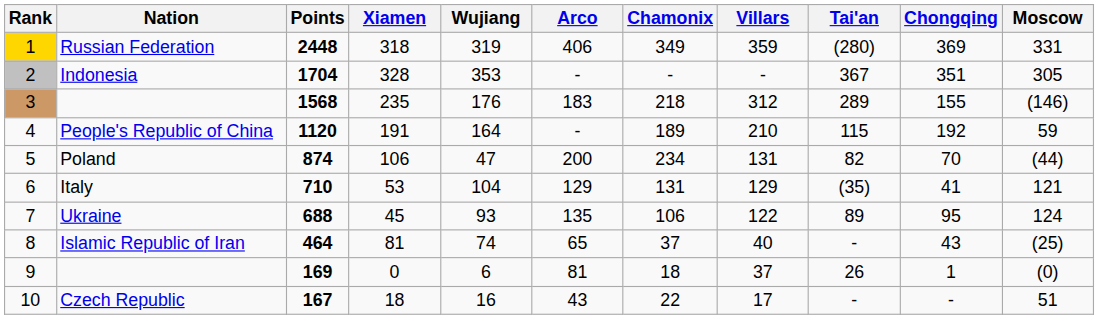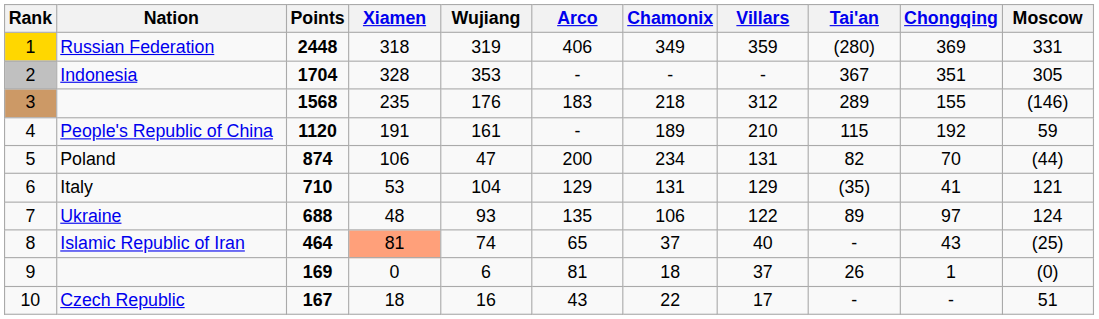 <table class="wikitable sortable">
 <tr>
 <th>Rank</th>
 <th width = "200">Nation</th>
 <th data-sort-type="number">Points</th>
 <th width = "75" data-sort-type="number"><a href='#'>Xiamen</a></th>
 <th width = "75" data-sort-type="number">Wujiang</th>
 <th width = "75" data-sort-type="number"><a href='#'>Arco</a></th>
 <th width = "75" data-sort-type="number"><a href='#'>Chamonix</a></th>
 <th width = "75" data-sort-type="number"><a href='#'>Villars</a></th>
 <th width = "75" data-sort-type="number"><a href='#'>Tai'an</a></th>
 <th width = "75" data-sort-type="number"><a href='#'>Chongqing</a></th>
 <th width = "75" data-sort-type="number">Moscow</th>
 </tr>
 <tr>
 <td align="center" style="background: gold">1</td>
 <td> <a href='#'>Russian Federation</a></td>
 <td align="center"><strong>2448</strong></td>
 <td align="center">318</td>
 <td align="center">319</td>
 <td align="center">406</td>
 <td align="center">349</td>
 <td align="center">359</td>
 <td align="center">(280)</td>
 <td align="center">369</td>
 <td align="center">331</td>
 </tr>
 <tr>
 <td align="center" style="background: silver">2</td>
 <td> <a href='#'>Indonesia</a></td>
 <td align="center"><strong>1704</strong></td>
 <td align="center">328</td>
 <td align="center">353</td>
 <td align="center">-</td>
 <td align="center">-</td>
 <td align="center">-</td>
 <td align="center">367</td>
 <td align="center">351</td>
 <td align="center">305</td>
 </tr>
 <tr>
 <td align="center" style="background: #cc9966">3</td>
 <td></td>
 <td align="center"><strong>1568</strong></td>
 <td align="center">235</td>
 <td align="center">176</td>
 <td align="center">183</td>
 <td align="center">218</td>
 <td align="center">312</td>
 <td align="center">289</td>
 <td align="center">155</td>
 <td align="center">(146)</td>
 </tr>
 <tr>
 <td align="center">4</td>
 <td> <a href='#'>People's Republic of China</a></td>
 <td align="center"><strong>1120</strong></td>
 <td align="center">191</td>
-<td align="center">164</td>
+<td align="center">161</td>
 <td align="center">-</td>
 <td align="center">189</td>
 <td align="center">210</td>
 <td align="center">115</td>
 <td align="center">192</td>
 <td align="center">59</td>
 </tr>
 <tr>
 <td align="center">5</td>
 <td> Poland</td>
 <td align="center"><strong>874</strong></td>
 <td align="center">106</td>
 <td align="center">47</td>
 <td align="center">200</td>
 <td align="center">234</td>
 <td align="center">131</td>
 <td align="center">82</td>
 <td align="center">70</td>
 <td align="center">(44)</td>
 </tr>
 <tr>
 <td align="center">6</td>
 <td> Italy</td>
 <td align="center"><strong>710</strong></td>
 <td align="center">53</td>
 <td align="center">104</td>
 <td align="center">129</td>
 <td align="center">131</td>
 <td align="center">129</td>
 <td align="center">(35)</td>
 <td align="center">41</td>
 <td align="center">121</td>
 </tr>
 <tr>
 <td align="center">7</td>
 <td> <a href='#'>Ukraine</a></td>
 <td align="center"><strong>688</strong></td>
-<td align="center">45</td>
+<td align="center">48</td>
 <td align="center">93</td>
 <td align="center">135</td>
 <td align="center">106</td>
 <td align="center">122</td>
 <td align="center">89</td>
-<td align="center">95</td>
+<td align="center">97</td>
 <td align="center">124</td>
 </tr>
 <tr>
 <td align="center">8</td>
 <td> <a href='#'>Islamic Republic of Iran</a></td>
 <td align="center"><strong>464</strong></td>
-<td align="center">81</td>
+<td align="center" style="background: lightsalmon;">81</td>
 <td align="center">74</td>
 <td align="center">65</td>
 <td align="center">37</td>
 <td align="center">40</td>
 <td align="center">-</td>
 <td align="center">43</td>
 <td align="center">(25)</td>
 </tr>
 <tr>
 <td align="center">9</td>
 <td></td>
 <td align="center"><strong>169</strong></td>
 <td align="center">0</td>
 <td align="center">6</td>
 <td align="center">81</td>
 <td align="center">18</td>
 <td align="center">37</td>
 <td align="center">26</td>
 <td align="center">1</td>
 <td align="center">(0)</td>
 </tr>
 <tr>
 <td align="center">10</td>
 <td> <a href='#'>Czech Republic</a></td>
 <td align="center"><strong>167</strong></td>
 <td align="center">18</td>
 <td align="center">16</td>
 <td align="center">43</td>
 <td align="center">22</td>
 <td align="center">17</td>
 <td align="center">-</td>
 <td align="center">-</td>
 <td align="center">51</td>
 </tr>
 </table>
